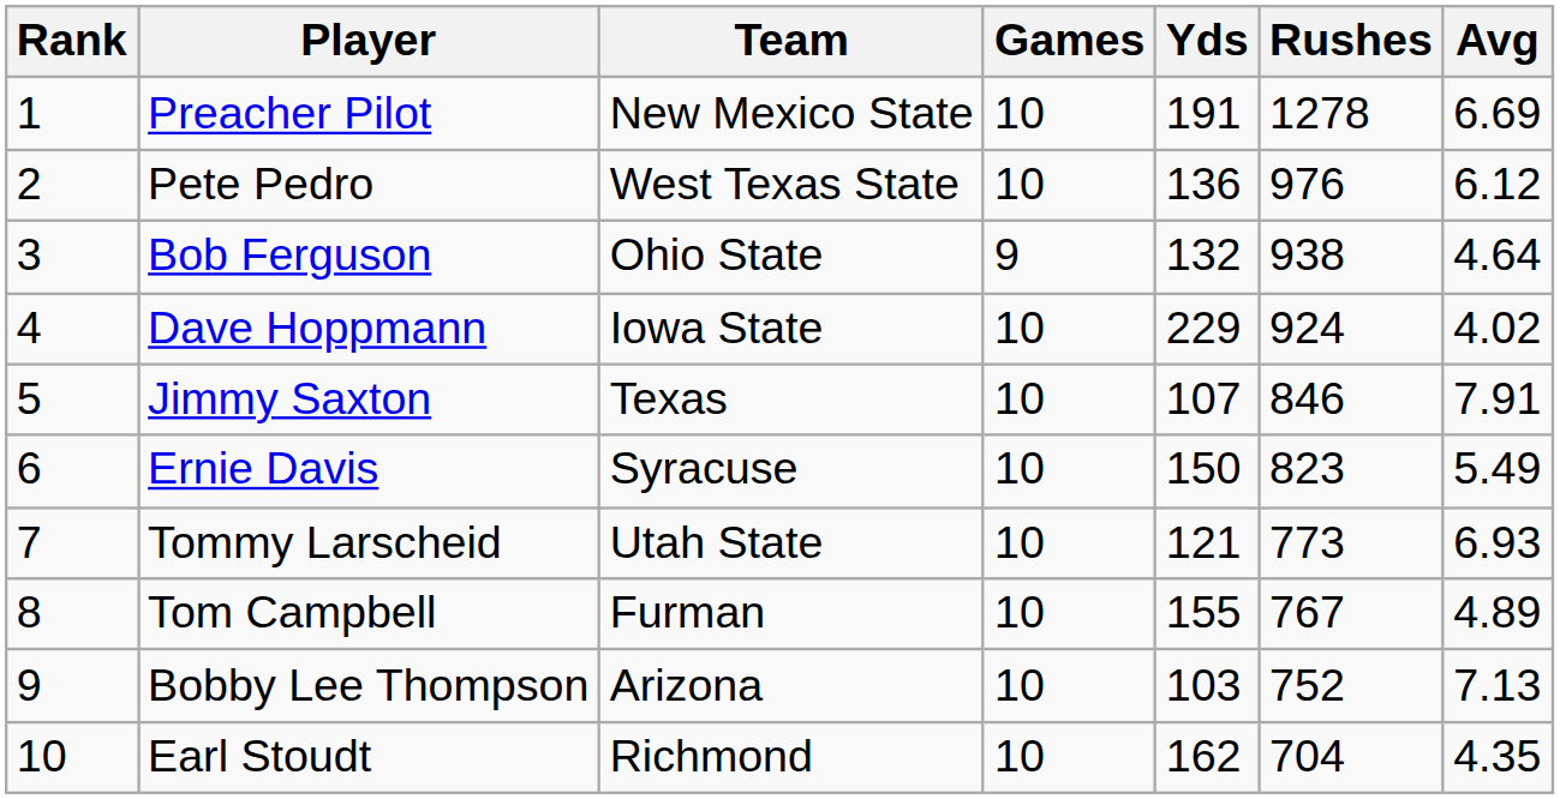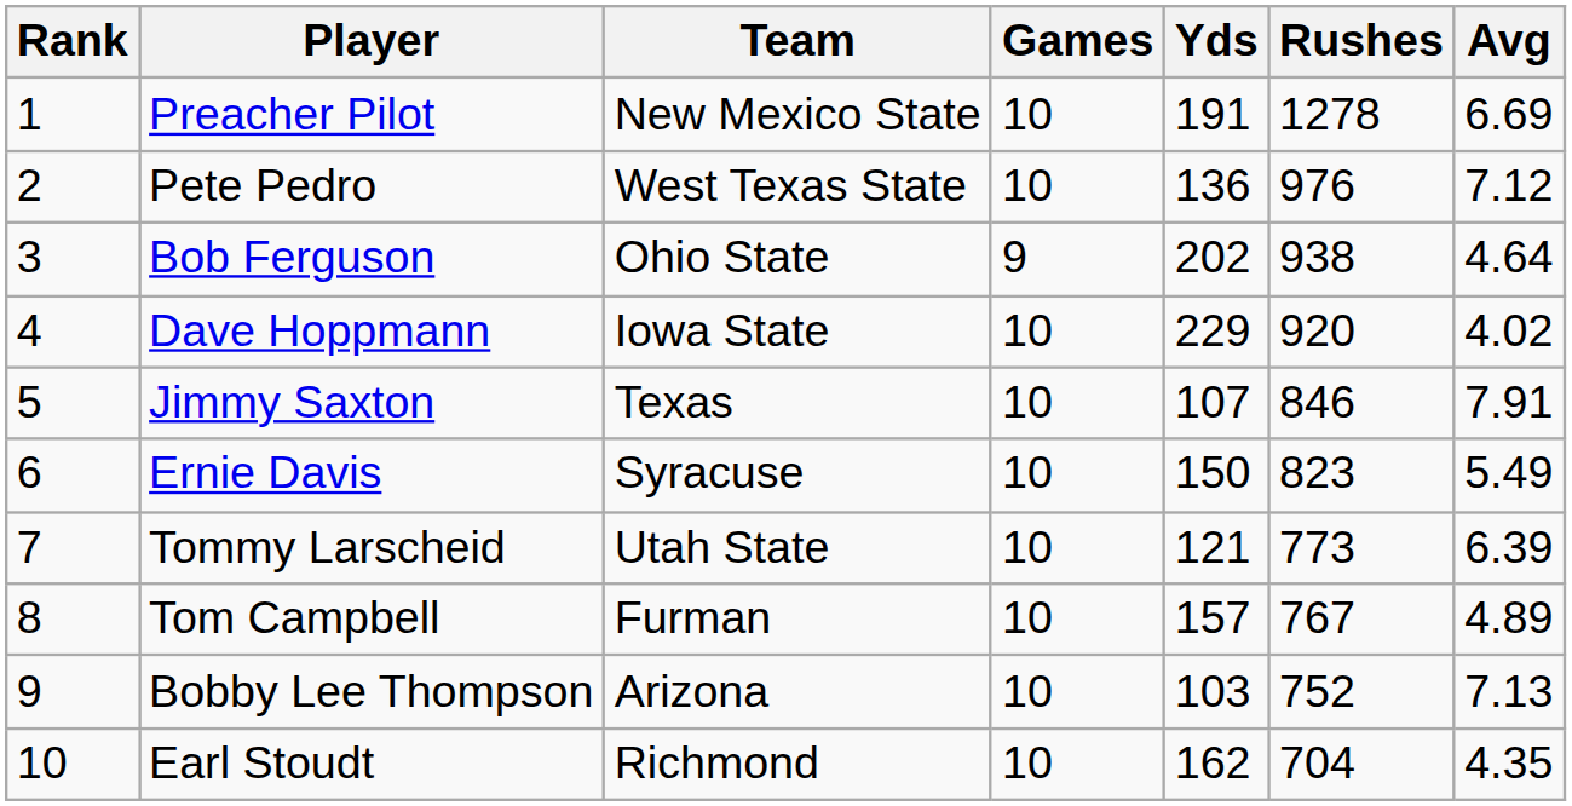 <table class="wikitable sortable">
 <tr>
 <th>Rank</th>
 <th>Player</th>
 <th>Team</th>
 <th>Games</th>
 <th>Yds</th>
 <th>Rushes</th>
 <th>Avg</th>
 </tr>
 <tr>
 <td>1</td>
 <td><a href='#'>Preacher Pilot</a></td>
 <td>New Mexico State</td>
 <td>10</td>
 <td>191</td>
 <td>1278</td>
 <td>6.69</td>
 </tr>
 <tr>
 <td>2</td>
 <td>Pete Pedro</td>
 <td>West Texas State</td>
 <td>10</td>
 <td>136</td>
 <td>976</td>
-<td>6.12</td>
+<td>7.12</td>
 </tr>
 <tr>
 <td>3</td>
 <td><a href='#'>Bob Ferguson</a></td>
 <td>Ohio State</td>
 <td>9</td>
-<td>132</td>
+<td>202</td>
 <td>938</td>
 <td>4.64</td>
 </tr>
 <tr>
 <td>4</td>
 <td><a href='#'>Dave Hoppmann</a></td>
 <td>Iowa State</td>
 <td>10</td>
 <td>229</td>
-<td>924</td>
+<td>920</td>
 <td>4.02</td>
 </tr>
 <tr>
 <td>5</td>
 <td><a href='#'>Jimmy Saxton</a></td>
 <td>Texas</td>
 <td>10</td>
 <td>107</td>
 <td>846</td>
 <td>7.91</td>
 </tr>
 <tr>
 <td>6</td>
 <td><a href='#'>Ernie Davis</a></td>
 <td>Syracuse</td>
 <td>10</td>
 <td>150</td>
 <td>823</td>
 <td>5.49</td>
 </tr>
 <tr>
 <td>7</td>
 <td>Tommy Larscheid</td>
 <td>Utah State</td>
 <td>10</td>
 <td>121</td>
 <td>773</td>
-<td>6.93</td>
+<td>6.39</td>
 </tr>
 <tr>
 <td>8</td>
 <td>Tom Campbell</td>
 <td>Furman</td>
 <td>10</td>
-<td>155</td>
+<td>157</td>
 <td>767</td>
 <td>4.89</td>
 </tr>
 <tr>
 <td>9</td>
 <td>Bobby Lee Thompson</td>
 <td>Arizona</td>
 <td>10</td>
 <td>103</td>
 <td>752</td>
 <td>7.13</td>
 </tr>
 <tr>
 <td>10</td>
 <td>Earl Stoudt</td>
 <td>Richmond</td>
 <td>10</td>
 <td>162</td>
 <td>704</td>
 <td>4.35</td>
 </tr>
 </table>
